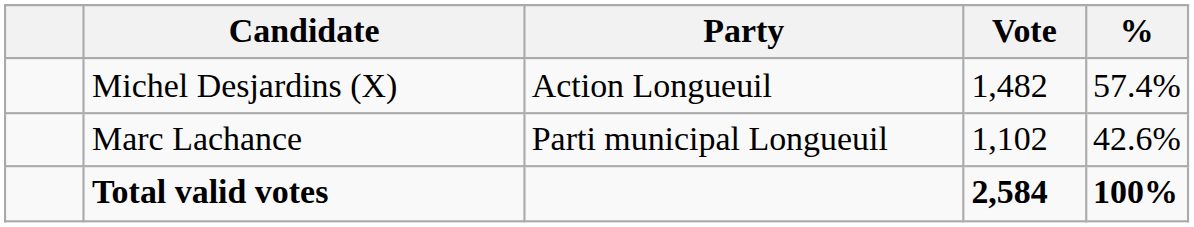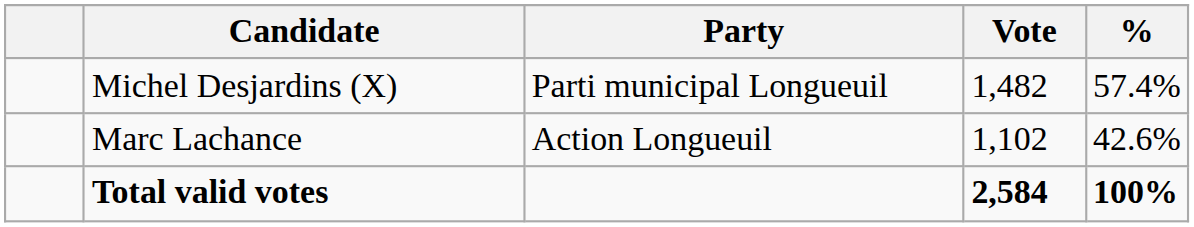 <table class="wikitable">
 <tr>
 </tr>
 <tr>
 <th bgcolor="#DDDDFF" width="30px"></th>
 <th bgcolor="#DDDDFF" width="200px">Candidate</th>
 <th bgcolor="#DDDDFF" width="200px">Party</th>
 <th bgcolor="#DDDDFF" width="50px">Vote</th>
 <th bgcolor="#DDDDFF" width="30px">%</th>
 </tr>
 <tr>
 <td> </td>
 <td>Michel Desjardins (X)</td>
-<td>Action Longueuil</td>
+<td>Parti municipal Longueuil</td>
 <td>1,482</td>
 <td>57.4%</td>
 </tr>
 <tr>
 <td> </td>
 <td>Marc Lachance</td>
-<td>Parti municipal Longueuil</td>
+<td>Action Longueuil</td>
 <td>1,102</td>
 <td>42.6%</td>
 </tr>
 <tr>
 <td> </td>
 <td><strong>Total valid votes</strong></td>
 <td></td>
 <td><strong>2,584</strong></td>
 <td><strong>100%</strong></td>
 </tr>
 </table>
